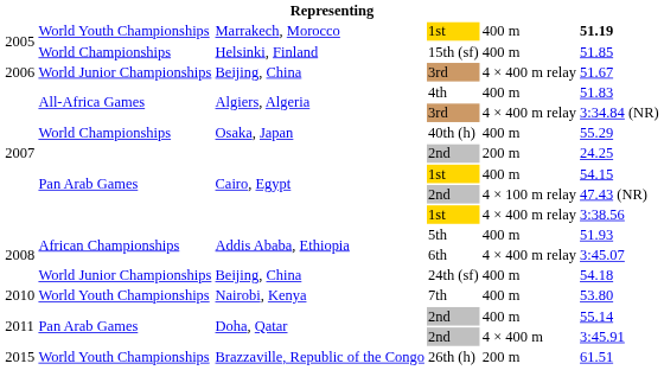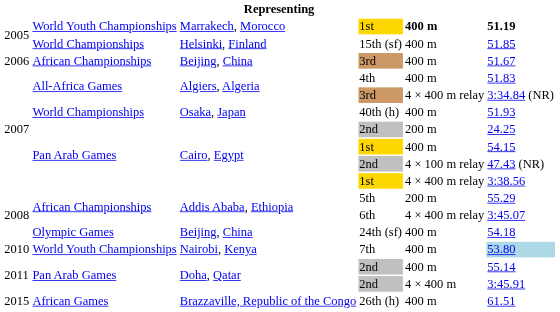 <table>
 <tr>
 <th colspan="6">Representing </th>
 </tr>
 <tr>
 <td rowspan=2>2005</td>
 <td><a href='#'>World Youth Championships</a></td>
 <td><a href='#'>Marrakech</a>, <a href='#'>Morocco</a></td>
 <td bgcolor="gold">1st</td>
-<td>400 m</td>
+<td><strong>400 m</strong></td>
 <td><strong>51.19</strong></td>
 </tr>
 <tr>
 <td><a href='#'>World Championships</a></td>
 <td><a href='#'>Helsinki</a>, <a href='#'>Finland</a></td>
 <td>15th (sf)</td>
 <td>400 m</td>
 <td><a href='#'>51.85</a></td>
 </tr>
 <tr>
 <td>2006</td>
-<td><a href='#'>World Junior Championships</a></td>
+<td><a href='#'>African Championships</a></td>
 <td><a href='#'>Beijing</a>, <a href='#'>China</a></td>
 <td bgcolor="cc9966">3rd</td>
-<td>4 × 400 m relay</td>
+<td>400 m</td>
 <td><a href='#'>51.67</a></td>
 </tr>
 <tr>
 <td rowspan=7>2007</td>
 <td rowspan=2><a href='#'>All-Africa Games</a></td>
 <td rowspan=2><a href='#'>Algiers</a>, <a href='#'>Algeria</a></td>
 <td>4th</td>
 <td>400 m</td>
 <td><a href='#'>51.83</a></td>
 </tr>
 <tr>
 <td bgcolor="cc9966">3rd</td>
 <td>4 × 400 m relay</td>
 <td><a href='#'>3:34.84</a> (NR)</td>
 </tr>
 <tr>
 <td><a href='#'>World Championships</a></td>
 <td><a href='#'>Osaka</a>, <a href='#'>Japan</a></td>
 <td>40th (h)</td>
 <td>400 m</td>
-<td><a href='#'>55.29</a></td>
+<td><a href='#'>51.93</a></td>
 </tr>
 <tr>
 <td rowspan=4><a href='#'>Pan Arab Games</a></td>
 <td rowspan=4><a href='#'>Cairo</a>, <a href='#'>Egypt</a></td>
 <td bgcolor="silver">2nd</td>
 <td>200 m</td>
 <td><a href='#'>24.25</a></td>
 </tr>
 <tr>
 <td bgcolor="gold">1st</td>
 <td>400 m</td>
 <td><a href='#'>54.15</a></td>
 </tr>
 <tr>
 <td bgcolor=silver>2nd</td>
 <td>4 × 100 m relay</td>
 <td><a href='#'>47.43</a> (NR)</td>
 </tr>
 <tr>
 <td bgcolor=gold>1st</td>
 <td>4 × 400 m relay</td>
 <td><a href='#'>3:38.56</a></td>
 </tr>
 <tr>
 <td rowspan=3>2008</td>
 <td rowspan=2><a href='#'>African Championships</a></td>
 <td rowspan=2><a href='#'>Addis Ababa</a>, <a href='#'>Ethiopia</a></td>
 <td>5th</td>
-<td>400 m</td>
-<td><a href='#'>51.93</a></td>
+<td>200 m</td>
+<td><a href='#'>55.29</a></td>
 </tr>
 <tr>
 <td>6th</td>
 <td>4 × 400 m relay</td>
 <td><a href='#'>3:45.07</a></td>
 </tr>
 <tr>
-<td><a href='#'>World Junior Championships</a></td>
+<td><a href='#'>Olympic Games</a></td>
 <td><a href='#'>Beijing</a>, <a href='#'>China</a></td>
 <td>24th (sf)</td>
 <td>400 m</td>
 <td><a href='#'>54.18</a></td>
 </tr>
 <tr>
 <td>2010</td>
 <td><a href='#'>World Youth Championships</a></td>
 <td><a href='#'>Nairobi</a>, <a href='#'>Kenya</a></td>
 <td>7th</td>
 <td>400 m</td>
-<td><a href='#'>53.80</a></td>
+<td style="background: lightblue;"><a href='#'>53.80</a></td>
 </tr>
 <tr>
 <td rowspan=2>2011</td>
 <td rowspan=2><a href='#'>Pan Arab Games</a></td>
 <td rowspan=2><a href='#'>Doha</a>, <a href='#'>Qatar</a></td>
 <td bgcolor=silver>2nd</td>
 <td>400 m</td>
 <td><a href='#'>55.14</a></td>
 </tr>
 <tr>
 <td bgcolor=silver>2nd</td>
 <td>4 × 400 m</td>
 <td><a href='#'>3:45.91</a></td>
 </tr>
 <tr>
 <td>2015</td>
-<td><a href='#'>World Youth Championships</a></td>
+<td><a href='#'>African Games</a></td>
 <td><a href='#'>Brazzaville, Republic of the Congo</a></td>
 <td>26th (h)</td>
-<td>200 m</td>
+<td>400 m</td>
 <td><a href='#'>61.51</a></td>
 </tr>
 </table>
